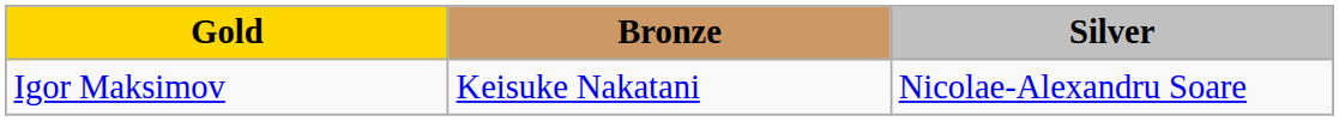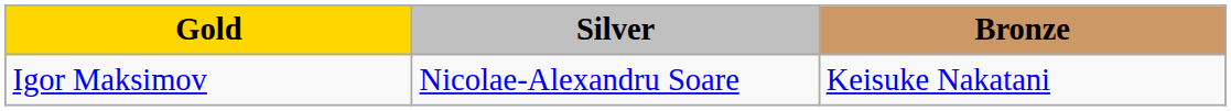 <table class="wikitable" style="text-align:left">
 <tr align="center">
 <td width=200 bgcolor=gold><strong>Gold</strong></td>
+<td width=200 bgcolor=silver><strong>Silver</strong></td>
 <td width=200 bgcolor=CC9966><strong>Bronze</strong></td>
-<td width=200 bgcolor=silver><strong>Silver</strong></td>
 </tr>
 <tr>
 <td><a href='#'>Igor Maksimov</a> <br><em></em></td>
+<td><a href='#'>Nicolae-Alexandru Soare</a><br><em></em></td>
 <td><a href='#'>Keisuke Nakatani</a><br><em></em></td>
-<td><a href='#'>Nicolae-Alexandru Soare</a><br><em></em></td>
 </tr>
 </table>
